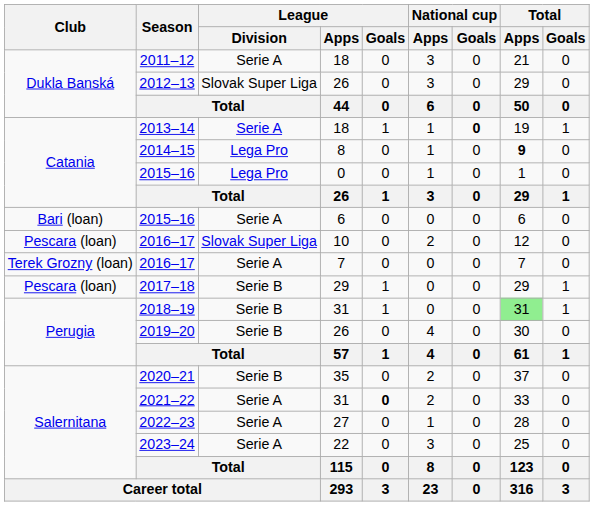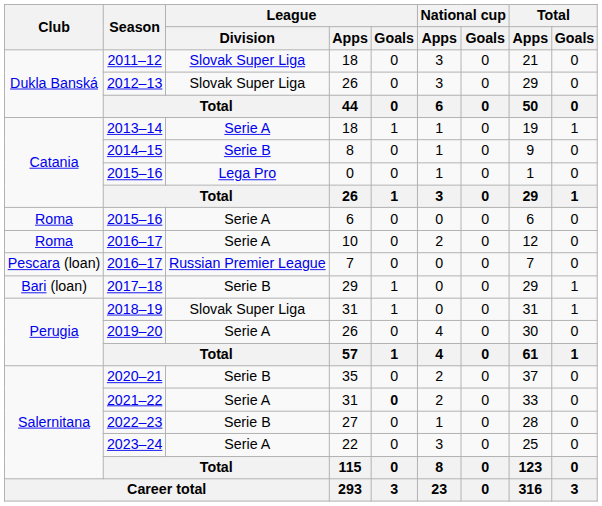 <table class="wikitable", style="text-align:center">
 <tr>
 <th rowspan="2">Club</th>
 <th rowspan="2">Season</th>
 <th colspan="3">League</th>
 <th colspan="2">National cup</th>
 <th colspan="2">Total</th>
 </tr>
 <tr>
 <th>Division</th>
 <th>Apps</th>
 <th>Goals</th>
 <th>Apps</th>
 <th>Goals</th>
 <th>Apps</th>
 <th>Goals</th>
 </tr>
 <tr>
 <td rowspan="3"><a href='#'>Dukla Banská</a></td>
 <td><a href='#'>2011–12</a></td>
-<td>Serie A</td>
+<td><a href='#'>Slovak Super Liga</a></td>
 <td>18</td>
 <td>0</td>
 <td>3</td>
 <td>0</td>
 <td>21</td>
 <td>0</td>
 </tr>
 <tr>
 <td><a href='#'>2012–13</a></td>
 <td>Slovak Super Liga</td>
 <td>26</td>
 <td>0</td>
 <td>3</td>
 <td>0</td>
 <td>29</td>
 <td>0</td>
 </tr>
 <tr>
 <th colspan="2">Total</th>
 <th>44</th>
 <th>0</th>
 <th>6</th>
 <th>0</th>
 <th>50</th>
 <th>0</th>
 </tr>
 <tr>
 <td rowspan="4"><a href='#'>Catania</a></td>
 <td><a href='#'>2013–14</a></td>
 <td><a href='#'>Serie A</a></td>
 <td>18</td>
 <td>1</td>
 <td>1</td>
-<td><strong>0</strong></td>
+<td>0</td>
 <td>19</td>
 <td>1</td>
 </tr>
 <tr>
 <td><a href='#'>2014–15</a></td>
-<td><a href='#'>Lega Pro</a></td>
+<td><a href='#'>Serie B</a></td>
 <td>8</td>
 <td>0</td>
 <td>1</td>
 <td>0</td>
-<td><strong>9</strong></td>
+<td>9</td>
 <td>0</td>
 </tr>
 <tr>
 <td><a href='#'>2015–16</a></td>
 <td><a href='#'>Lega Pro</a></td>
 <td>0</td>
 <td>0</td>
 <td>1</td>
 <td>0</td>
 <td>1</td>
 <td>0</td>
 </tr>
 <tr>
 <th colspan="2">Total</th>
 <th>26</th>
 <th>1</th>
 <th>3</th>
 <th>0</th>
 <th>29</th>
 <th>1</th>
 </tr>
 <tr>
-<td><a href='#'>Bari</a> (loan)</td>
+<td><a href='#'>Roma</a></td>
 <td><a href='#'>2015–16</a></td>
 <td>Serie A</td>
 <td>6</td>
 <td>0</td>
 <td>0</td>
 <td>0</td>
 <td>6</td>
 <td>0</td>
 </tr>
 <tr>
-<td><a href='#'>Pescara</a> (loan)</td>
+<td><a href='#'>Roma</a></td>
 <td><a href='#'>2016–17</a></td>
-<td><a href='#'>Slovak Super Liga</a></td>
+<td>Serie A</td>
 <td>10</td>
 <td>0</td>
 <td>2</td>
 <td>0</td>
 <td>12</td>
 <td>0</td>
 </tr>
 <tr>
-<td><a href='#'>Terek Grozny</a> (loan)</td>
+<td><a href='#'>Pescara</a> (loan)</td>
 <td><a href='#'>2016–17</a></td>
-<td>Serie A</td>
+<td><a href='#'>Russian Premier League</a></td>
 <td>7</td>
 <td>0</td>
 <td>0</td>
 <td>0</td>
 <td>7</td>
 <td>0</td>
 </tr>
 <tr>
-<td><a href='#'>Pescara</a> (loan)</td>
+<td><a href='#'>Bari</a> (loan)</td>
 <td><a href='#'>2017–18</a></td>
 <td>Serie B</td>
 <td>29</td>
 <td>1</td>
 <td>0</td>
 <td>0</td>
 <td>29</td>
 <td>1</td>
 </tr>
 <tr>
 <td rowspan="3"><a href='#'>Perugia</a></td>
 <td><a href='#'>2018–19</a></td>
-<td>Serie B</td>
+<td>Slovak Super Liga</td>
 <td>31</td>
 <td>1</td>
 <td>0</td>
 <td>0</td>
-<td style="background: lightgreen;">31</td>
+<td>31</td>
 <td>1</td>
 </tr>
 <tr>
 <td><a href='#'>2019–20</a></td>
-<td>Serie B</td>
+<td>Serie A</td>
 <td>26</td>
 <td>0</td>
 <td>4</td>
 <td>0</td>
 <td>30</td>
 <td>0</td>
 </tr>
 <tr>
 <th colspan="2">Total</th>
 <th>57</th>
 <th>1</th>
 <th>4</th>
 <th>0</th>
 <th>61</th>
 <th>1</th>
 </tr>
 <tr>
 <td rowspan="5"><a href='#'>Salernitana</a></td>
 <td><a href='#'>2020–21</a></td>
 <td>Serie B</td>
 <td>35</td>
 <td>0</td>
 <td>2</td>
 <td>0</td>
 <td>37</td>
 <td>0</td>
 </tr>
 <tr>
 <td><a href='#'>2021–22</a></td>
 <td>Serie A</td>
 <td>31</td>
 <td><strong>0</strong></td>
 <td>2</td>
 <td>0</td>
 <td>33</td>
 <td>0</td>
 </tr>
 <tr>
 <td><a href='#'>2022–23</a></td>
-<td>Serie A</td>
+<td>Serie B</td>
 <td>27</td>
 <td>0</td>
 <td>1</td>
 <td>0</td>
 <td>28</td>
 <td>0</td>
 </tr>
 <tr>
 <td><a href='#'>2023–24</a></td>
 <td>Serie A</td>
 <td>22</td>
 <td>0</td>
 <td>3</td>
 <td>0</td>
 <td>25</td>
 <td>0</td>
 </tr>
 <tr>
 <th colspan="2">Total</th>
 <th>115</th>
 <th>0</th>
 <th>8</th>
 <th>0</th>
 <th>123</th>
 <th>0</th>
 </tr>
 <tr>
 <th colspan="3">Career total</th>
 <th>293</th>
 <th>3</th>
 <th>23</th>
 <th>0</th>
 <th>316</th>
 <th>3</th>
 </tr>
 </table>
